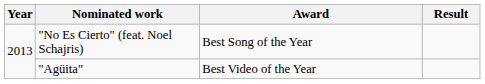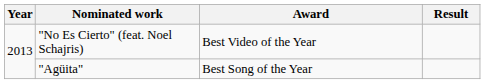 <table class="wikitable">
 <tr>
 <th>Year</th>
 <th width="200">Nominated work</th>
 <th width="275">Award</th>
 <th width="65">Result</th>
 </tr>
 <tr>
 <td rowspan="2">2013</td>
 <td>"No Es Cierto" (feat. Noel Schajris)</td>
-<td>Best Song of the Year</td>
+<td>Best Video of the Year</td>
 <td></td>
 </tr>
 <tr>
 <td>"Agüita"</td>
-<td>Best Video of the Year</td>
+<td>Best Song of the Year</td>
 <td></td>
 </tr>
 </table>
